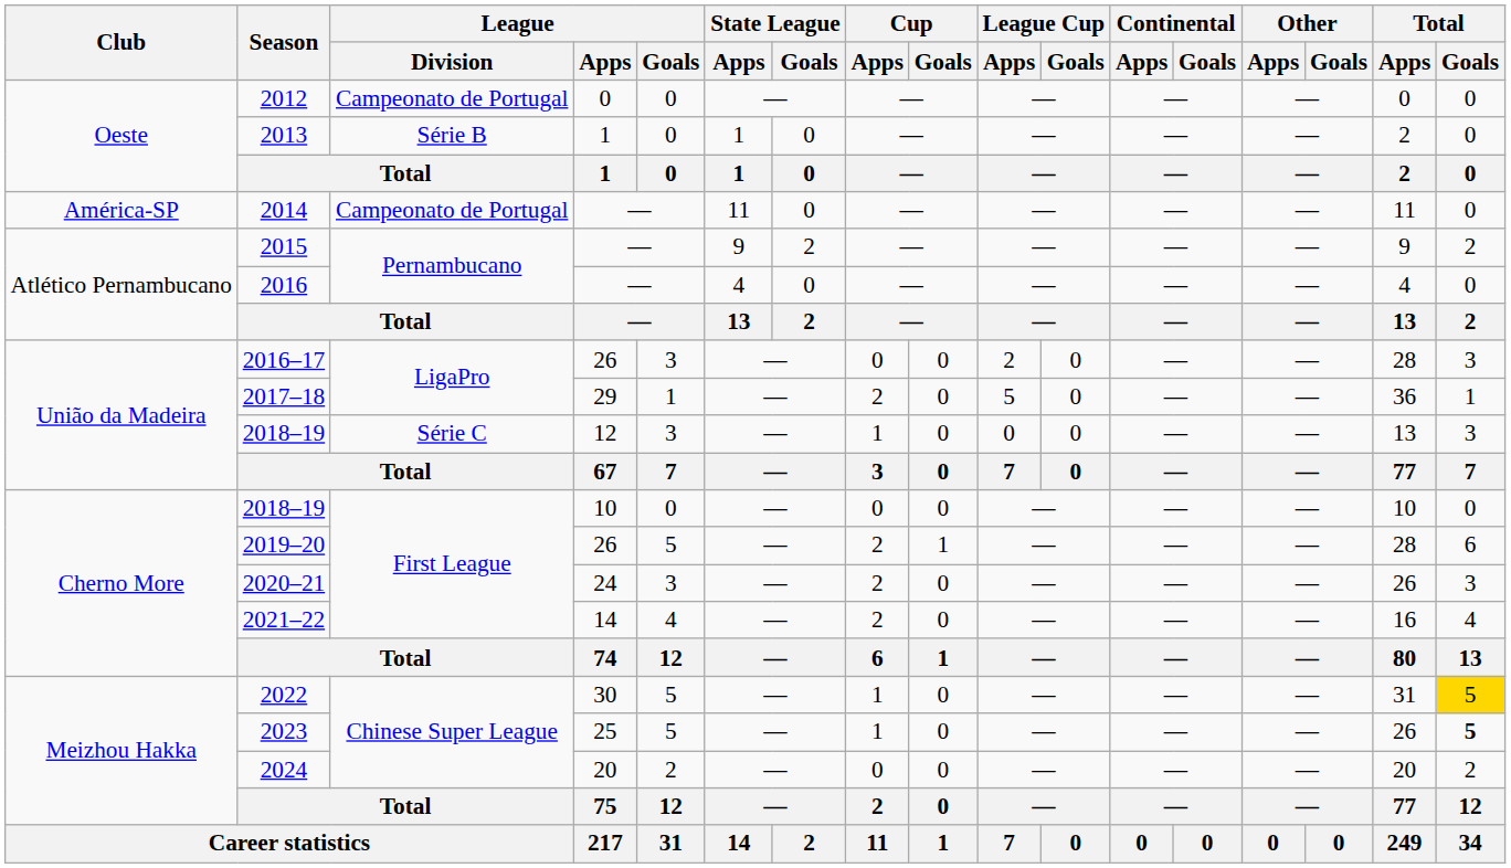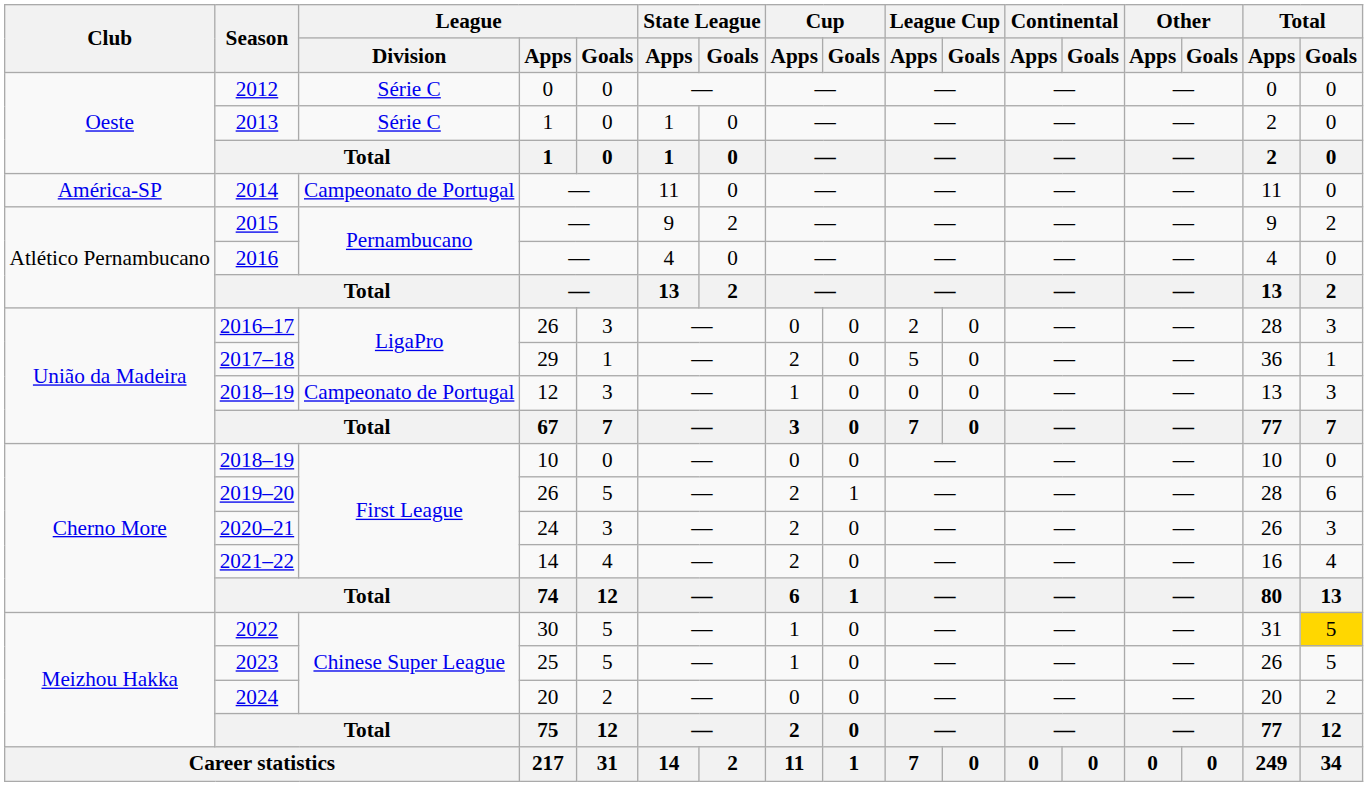 <table class="wikitable" style="text-align: center">
 <tr>
 <th Rowspan="2">Club</th>
 <th Rowspan="2">Season</th>
 <th Colspan="3">League</th>
 <th Colspan="2">State League</th>
 <th Colspan="2">Cup</th>
 <th Colspan="2">League Cup</th>
 <th Colspan="2">Continental</th>
 <th Colspan="2">Other</th>
 <th Colspan="2">Total</th>
 </tr>
 <tr>
 <th>Division</th>
 <th>Apps</th>
 <th>Goals</th>
 <th>Apps</th>
 <th>Goals</th>
 <th>Apps</th>
 <th>Goals</th>
 <th>Apps</th>
 <th>Goals</th>
 <th>Apps</th>
 <th>Goals</th>
 <th>Apps</th>
 <th>Goals</th>
 <th>Apps</th>
 <th>Goals</th>
 </tr>
 <tr>
 <td rowspan="3"><a href='#'>Oeste</a></td>
 <td><a href='#'>2012</a></td>
-<td rowspan="1"><a href='#'>Campeonato de Portugal</a></td>
+<td><a href='#'>Série C</a></td>
 <td>0</td>
 <td>0</td>
 <td colspan="2">—</td>
 <td colspan="2">—</td>
 <td colspan="2">—</td>
 <td colspan="2">—</td>
 <td colspan="2">—</td>
 <td>0</td>
 <td>0</td>
 </tr>
 <tr>
 <td><a href='#'>2013</a></td>
-<td><a href='#'>Série B</a></td>
+<td><a href='#'>Série C</a></td>
 <td>1</td>
 <td>0</td>
 <td>1</td>
 <td>0</td>
 <td colspan="2">—</td>
 <td colspan="2">—</td>
 <td colspan="2">—</td>
 <td colspan="2">—</td>
 <td>2</td>
 <td>0</td>
 </tr>
 <tr>
 <th colspan=2>Total</th>
 <th>1</th>
 <th>0</th>
 <th>1</th>
 <th>0</th>
 <th colspan="2">—</th>
 <th colspan="2">—</th>
 <th colspan="2">—</th>
 <th colspan="2">—</th>
 <th>2</th>
 <th>0</th>
 </tr>
 <tr>
 <td><a href='#'>América-SP</a></td>
 <td><a href='#'>2014</a></td>
 <td rowspan="1"><a href='#'>Campeonato de Portugal</a></td>
 <td colspan="2">—</td>
 <td>11</td>
 <td>0</td>
 <td colspan="2">—</td>
 <td colspan="2">—</td>
 <td colspan="2">—</td>
 <td colspan="2">—</td>
 <td>11</td>
 <td>0</td>
 </tr>
 <tr>
 <td rowspan="3">Atlético Pernambucano</td>
 <td><a href='#'>2015</a></td>
 <td rowspan="2"><a href='#'>Pernambucano</a></td>
 <td colspan="2">—</td>
 <td>9</td>
 <td>2</td>
 <td colspan="2">—</td>
 <td colspan="2">—</td>
 <td colspan="2">—</td>
 <td colspan="2">—</td>
 <td>9</td>
 <td>2</td>
 </tr>
 <tr>
 <td><a href='#'>2016</a></td>
 <td colspan="2">—</td>
 <td>4</td>
 <td>0</td>
 <td colspan="2">—</td>
 <td colspan="2">—</td>
 <td colspan="2">—</td>
 <td colspan="2">—</td>
 <td>4</td>
 <td>0</td>
 </tr>
 <tr>
 <th colspan=2>Total</th>
 <th colspan="2">—</th>
 <th>13</th>
 <th>2</th>
 <th colspan="2">—</th>
 <th colspan="2">—</th>
 <th colspan="2">—</th>
 <th colspan="2">—</th>
 <th>13</th>
 <th>2</th>
 </tr>
 <tr>
 <td rowspan="4" valign="center"><a href='#'>União da Madeira</a></td>
 <td><a href='#'>2016–17</a></td>
 <td rowspan="2"><a href='#'>LigaPro</a></td>
 <td>26</td>
 <td>3</td>
 <td colspan="2">—</td>
 <td>0</td>
 <td>0</td>
 <td>2</td>
 <td>0</td>
 <td colspan="2">—</td>
 <td colspan="2">—</td>
 <td>28</td>
 <td>3</td>
 </tr>
 <tr>
 <td><a href='#'>2017–18</a></td>
 <td>29</td>
 <td>1</td>
 <td colspan="2">—</td>
 <td>2</td>
 <td>0</td>
 <td>5</td>
 <td>0</td>
 <td colspan="2">—</td>
 <td colspan="2">—</td>
 <td>36</td>
 <td>1</td>
 </tr>
 <tr>
 <td><a href='#'>2018–19</a></td>
-<td><a href='#'>Série C</a></td>
+<td rowspan="1"><a href='#'>Campeonato de Portugal</a></td>
 <td>12</td>
 <td>3</td>
 <td colspan="2">—</td>
 <td>1</td>
 <td>0</td>
 <td>0</td>
 <td>0</td>
 <td colspan="2">—</td>
 <td colspan="2">—</td>
 <td>13</td>
 <td>3</td>
 </tr>
 <tr>
 <th colspan=2>Total</th>
 <th>67</th>
 <th>7</th>
 <th colspan="2">—</th>
 <th>3</th>
 <th>0</th>
 <th>7</th>
 <th>0</th>
 <th colspan="2">—</th>
 <th colspan="2">—</th>
 <th>77</th>
 <th>7</th>
 </tr>
 <tr>
 <td rowspan="5"><a href='#'>Cherno More</a></td>
 <td><a href='#'>2018–19</a></td>
 <td rowspan="4"><a href='#'>First League</a></td>
 <td>10</td>
 <td>0</td>
 <td colspan="2">—</td>
 <td>0</td>
 <td>0</td>
 <td colspan="2">—</td>
 <td colspan="2">—</td>
 <td colspan="2">—</td>
 <td>10</td>
 <td>0</td>
 </tr>
 <tr>
 <td><a href='#'>2019–20</a></td>
 <td>26</td>
 <td>5</td>
 <td colspan="2">—</td>
 <td>2</td>
 <td>1</td>
 <td colspan="2">—</td>
 <td colspan="2">—</td>
 <td colspan="2">—</td>
 <td>28</td>
 <td>6</td>
 </tr>
 <tr>
 <td><a href='#'>2020–21</a></td>
 <td>24</td>
 <td>3</td>
 <td colspan="2">—</td>
 <td>2</td>
 <td>0</td>
 <td colspan="2">—</td>
 <td colspan="2">—</td>
 <td colspan="2">—</td>
 <td>26</td>
 <td>3</td>
 </tr>
 <tr>
 <td><a href='#'>2021–22</a></td>
 <td>14</td>
 <td>4</td>
 <td colspan="2">—</td>
 <td>2</td>
 <td>0</td>
 <td colspan="2">—</td>
 <td colspan="2">—</td>
 <td colspan="2">—</td>
 <td>16</td>
 <td>4</td>
 </tr>
 <tr>
 <th colspan=2>Total</th>
 <th>74</th>
 <th>12</th>
 <th colspan="2">—</th>
 <th>6</th>
 <th>1</th>
 <th colspan="2">—</th>
 <th colspan="2">—</th>
 <th colspan="2">—</th>
 <th>80</th>
 <th>13</th>
 </tr>
 <tr>
 <td rowspan="4"><a href='#'>Meizhou Hakka</a></td>
 <td><a href='#'>2022</a></td>
 <td rowspan="3"><a href='#'>Chinese Super League</a></td>
 <td>30</td>
 <td>5</td>
 <td colspan="2">—</td>
 <td>1</td>
 <td>0</td>
 <td colspan="2">—</td>
 <td colspan="2">—</td>
 <td colspan="2">—</td>
 <td>31</td>
 <td style="background: gold;">5</td>
 </tr>
 <tr>
 <td><a href='#'>2023</a></td>
 <td>25</td>
 <td>5</td>
 <td colspan="2">—</td>
 <td>1</td>
 <td>0</td>
 <td colspan="2">—</td>
 <td colspan="2">—</td>
 <td colspan="2">—</td>
 <td>26</td>
-<td><strong>5</strong></td>
+<td>5</td>
 </tr>
 <tr>
 <td><a href='#'>2024</a></td>
 <td>20</td>
 <td>2</td>
 <td colspan="2">—</td>
 <td>0</td>
 <td>0</td>
 <td colspan="2">—</td>
 <td colspan="2">—</td>
 <td colspan="2">—</td>
 <td>20</td>
 <td>2</td>
 </tr>
 <tr>
 <th colspan=2>Total</th>
 <th>75</th>
 <th>12</th>
 <th colspan="2">—</th>
 <th>2</th>
 <th>0</th>
 <th colspan="2">—</th>
 <th colspan="2">—</th>
 <th colspan="2">—</th>
 <th>77</th>
 <th>12</th>
 </tr>
 <tr>
 <th colspan="3">Career statistics</th>
 <th>217</th>
 <th>31</th>
 <th>14</th>
 <th>2</th>
 <th>11</th>
 <th>1</th>
 <th>7</th>
 <th>0</th>
 <th>0</th>
 <th>0</th>
 <th>0</th>
 <th>0</th>
 <th>249</th>
 <th>34</th>
 </tr>
 </table>
